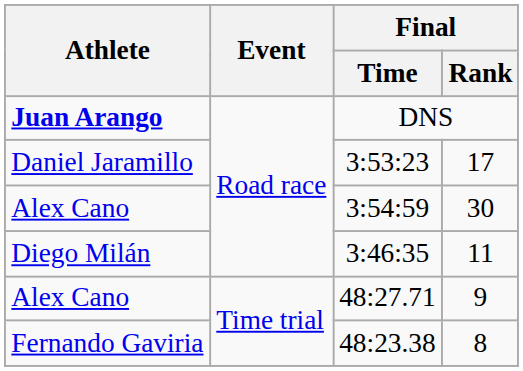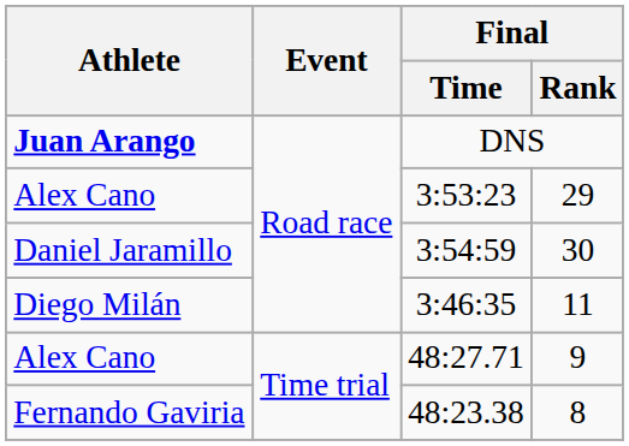 <table class="wikitable" style="font-size:90%">
 <tr>
 <th rowspan=2>Athlete</th>
 <th rowspan=2>Event</th>
 <th colspan=2>Final</th>
 </tr>
 <tr>
 <th>Time</th>
 <th>Rank</th>
 </tr>
 <tr align=center>
 <td align=left><strong><a href='#'>Juan Arango</a></strong></td>
 <td align=left rowspan=4><a href='#'>Road race</a></td>
 <td colspan=2>DNS</td>
 </tr>
 <tr align=center>
-<td align=left><a href='#'>Daniel Jaramillo</a></td>
+<td align=left><a href='#'>Alex Cano</a></td>
 <td>3:53:23</td>
-<td>17</td>
+<td>29</td>
 </tr>
 <tr align=center>
-<td align=left><a href='#'>Alex Cano</a></td>
+<td align=left><a href='#'>Daniel Jaramillo</a></td>
 <td>3:54:59</td>
 <td>30</td>
 </tr>
 <tr align=center>
 <td align=left><a href='#'>Diego Milán</a></td>
 <td>3:46:35</td>
 <td>11</td>
 </tr>
 <tr align=center>
 <td align=left><a href='#'>Alex Cano</a></td>
 <td rowspan=2 align=left><a href='#'>Time trial</a></td>
 <td>48:27.71</td>
 <td>9</td>
 </tr>
 <tr align=center>
 <td align=left><a href='#'>Fernando Gaviria</a></td>
 <td>48:23.38</td>
 <td>8</td>
 </tr>
 </table>
